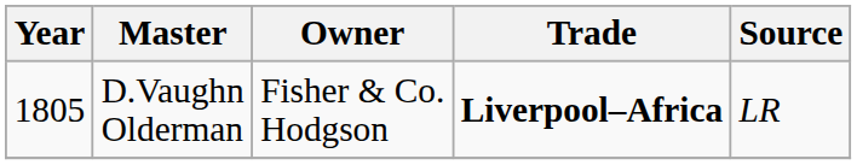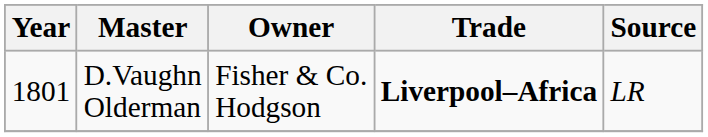 <table class=" wikitable">
 <tr>
 <th>Year</th>
 <th>Master</th>
 <th>Owner</th>
 <th>Trade</th>
 <th>Source</th>
 </tr>
 <tr>
-<td>1805</td>
+<td>1801</td>
 <td>D.Vaughn<br>Olderman</td>
 <td>Fisher & Co.<br>Hodgson</td>
 <td><strong>Liverpool–Africa</strong></td>
 <td><em>LR</em></td>
 </tr>
 <tr>
 </tr>
 </table>
